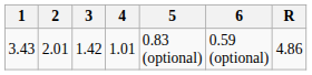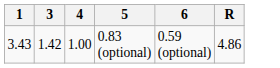 <table class=wikitable>
 <tr>
 <th>1</th>
-<th>2</th>
 <th>3</th>
 <th>4</th>
 <th>5</th>
 <th>6</th>
 <th>R</th>
 </tr>
 <tr>
 <td>3.43</td>
-<td>2.01</td>
 <td>1.42</td>
-<td>1.01</td>
+<td>1.00</td>
 <td>0.83<br>(optional)</td>
 <td>0.59<br>(optional)</td>
 <td>4.86</td>
 </tr>
 </table>
